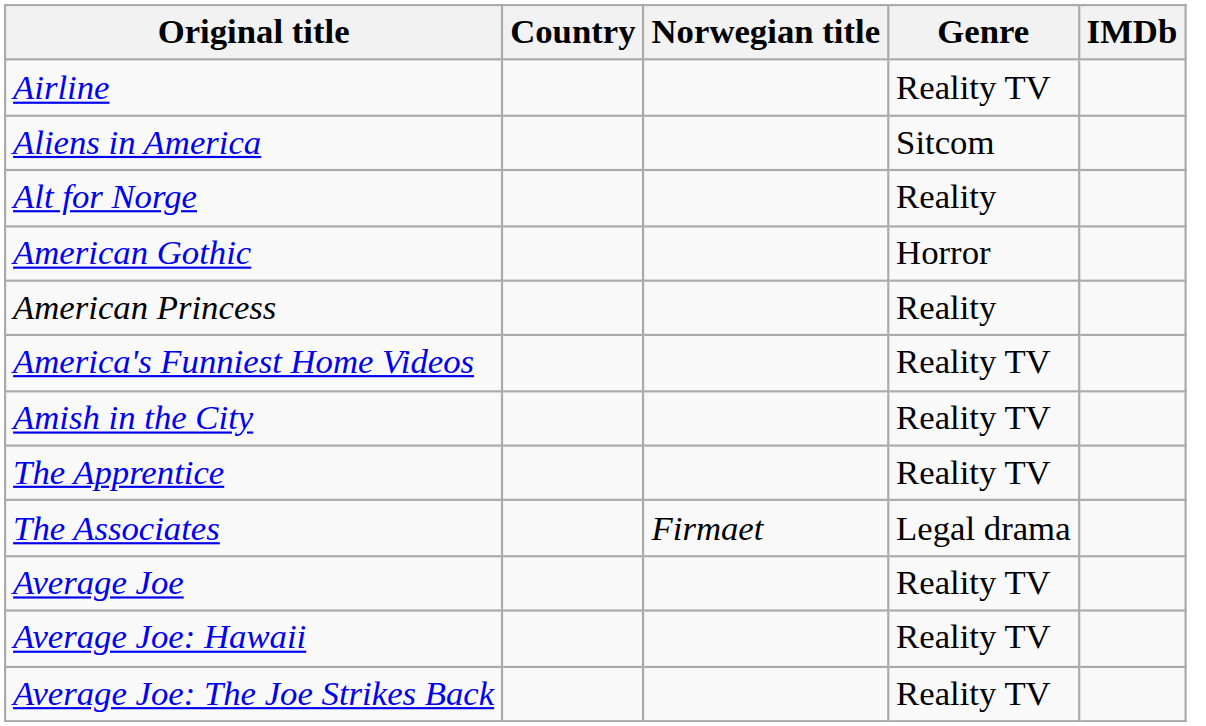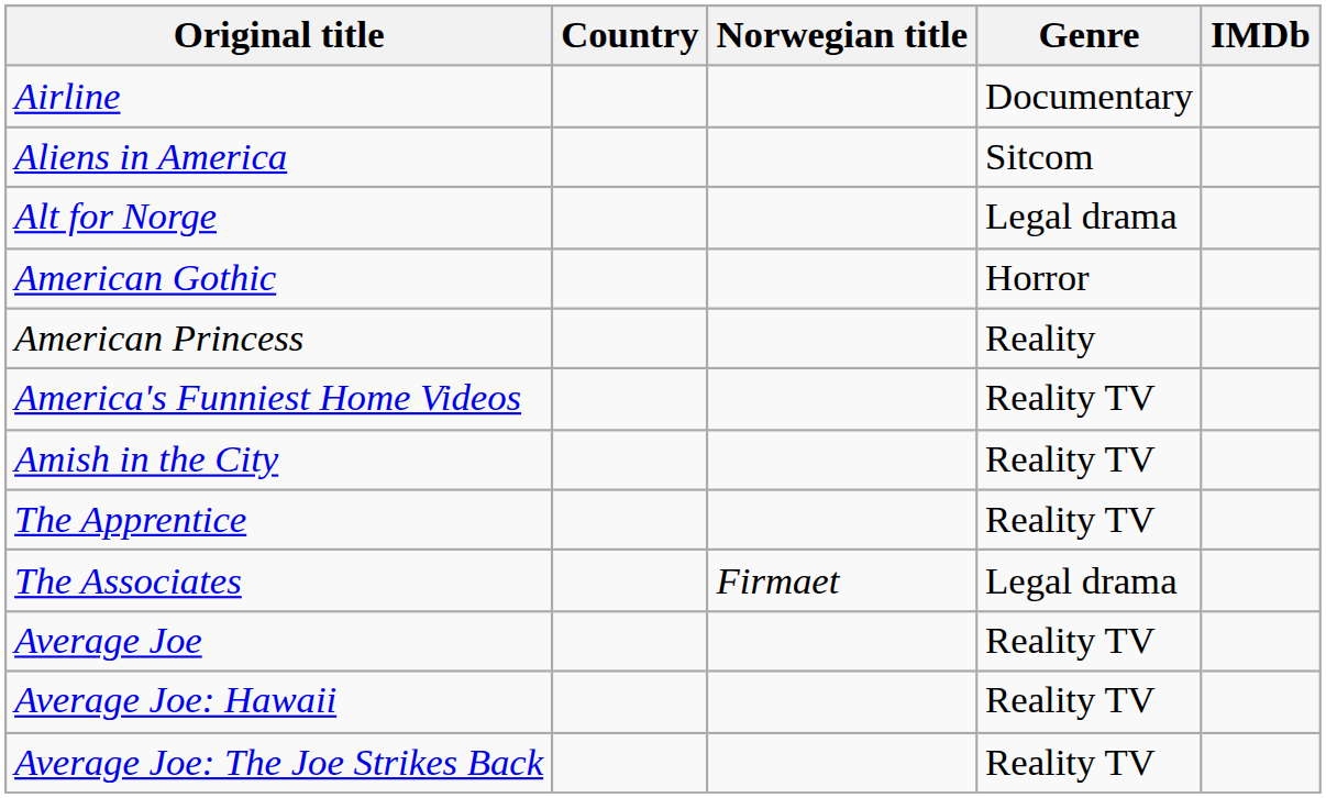 <table class="wikitable">
 <tr>
 <th>Original title</th>
 <th>Country</th>
 <th>Norwegian title</th>
 <th>Genre</th>
 <th>IMDb</th>
 </tr>
 <tr>
 <td><em><a href='#'>Airline</a> </em></td>
 <td></td>
 <td></td>
-<td>Reality TV</td>
+<td>Documentary</td>
 <td></td>
 </tr>
 <tr>
 <td><em><a href='#'>Aliens in America</a> </em></td>
 <td></td>
 <td></td>
 <td>Sitcom</td>
 <td></td>
 </tr>
 <tr>
 <td><em><a href='#'>Alt for Norge</a></em></td>
 <td></td>
 <td></td>
-<td>Reality</td>
+<td>Legal drama</td>
 <td></td>
 </tr>
 <tr>
 <td><em><a href='#'>American Gothic</a> </em></td>
 <td></td>
 <td></td>
 <td>Horror</td>
 <td></td>
 </tr>
 <tr>
 <td><em>American Princess</em></td>
 <td></td>
 <td></td>
 <td>Reality</td>
 <td></td>
 </tr>
 <tr>
 <td><em><a href='#'>America's Funniest Home Videos</a></em></td>
 <td></td>
 <td></td>
 <td>Reality TV</td>
 <td></td>
 </tr>
 <tr>
 <td><em><a href='#'>Amish in the City</a></em></td>
 <td></td>
 <td></td>
 <td>Reality TV</td>
 <td></td>
 </tr>
 <tr>
 <td><em><a href='#'>The Apprentice</a></em></td>
 <td></td>
 <td></td>
 <td>Reality TV</td>
 <td></td>
 </tr>
 <tr>
 <td><em><a href='#'>The Associates</a></em></td>
 <td></td>
 <td><em>Firmaet</em></td>
 <td>Legal drama</td>
 <td></td>
 </tr>
 <tr>
 <td><em><a href='#'>Average Joe</a></em></td>
 <td></td>
 <td></td>
 <td>Reality TV</td>
 <td></td>
 </tr>
 <tr>
 <td><em><a href='#'>Average Joe: Hawaii</a></em></td>
 <td></td>
 <td></td>
 <td>Reality TV</td>
 <td></td>
 </tr>
 <tr>
 <td><em><a href='#'>Average Joe: The Joe Strikes Back</a></em></td>
 <td></td>
 <td></td>
 <td>Reality TV</td>
 <td></td>
 </tr>
 </table>
